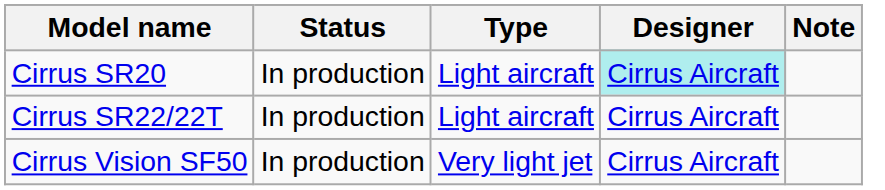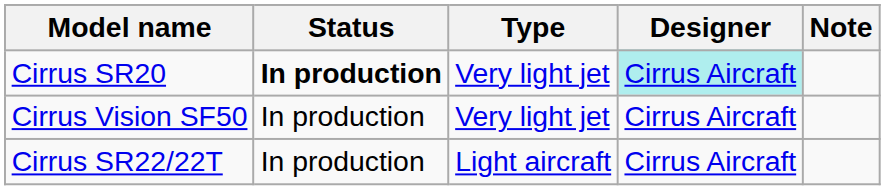 <table class="wikitable" align=center style="font-size:90%;">
 <tr style="background:#efefef;">
 <th>Model name</th>
 <th>Status</th>
 <th>Type</th>
 <th>Designer</th>
 <th>Note</th>
 </tr>
 <tr>
 <td align="left"><a href='#'>Cirrus SR20</a></td>
+<td><strong>In production</strong></td>
+<td align="left"><a href='#'>Very light jet</a></td>
+<td style="background: paleturquoise;"><a href='#'>Cirrus Aircraft</a></td>
+<td></td>
+</tr>
+<tr>
+<td align="left"><a href='#'>Cirrus Vision SF50</a></td>
 <td>In production</td>
-<td align="left"><a href='#'>Light aircraft</a></td>
-<td style="background: paleturquoise;"><a href='#'>Cirrus Aircraft</a></td>
+<td align="left"><a href='#'>Very light jet</a></td>
+<td><a href='#'>Cirrus Aircraft</a></td>
 <td></td>
 </tr>
 <tr>
 <td align="left"><a href='#'>Cirrus SR22/22T</a></td>
 <td>In production</td>
 <td align="left"><a href='#'>Light aircraft</a></td>
 <td><a href='#'>Cirrus Aircraft</a></td>
 <td></td>
 </tr>
-<tr>
-<td align="left"><a href='#'>Cirrus Vision SF50</a></td>
-<td>In production</td>
-<td align="left"><a href='#'>Very light jet</a></td>
-<td><a href='#'>Cirrus Aircraft</a></td>
-<td></td>
-</tr>
 </table>
